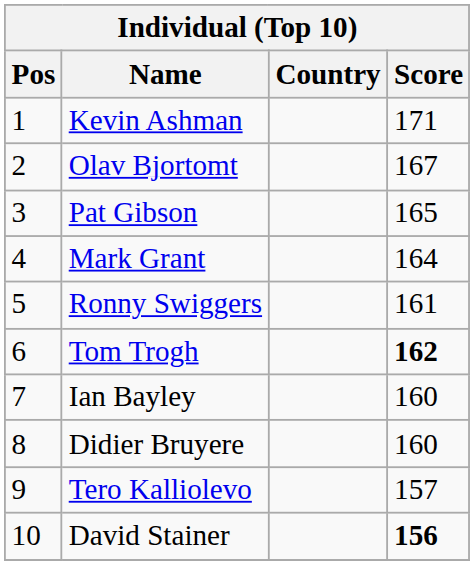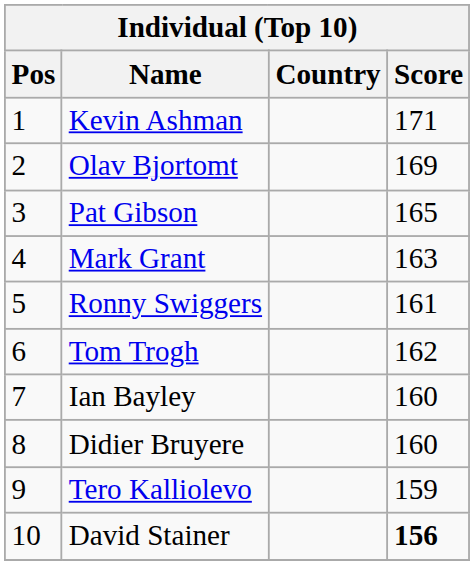 <table class="wikitable">
 <tr>
 <th colspan="4">Individual (Top 10)</th>
 </tr>
 <tr>
 <th>Pos</th>
 <th>Name</th>
 <th>Country</th>
 <th>Score</th>
 </tr>
 <tr>
 <td>1</td>
 <td><a href='#'>Kevin Ashman</a></td>
 <td></td>
 <td>171</td>
 </tr>
 <tr>
 <td>2</td>
 <td><a href='#'>Olav Bjortomt</a></td>
 <td></td>
-<td>167</td>
+<td>169</td>
 </tr>
 <tr>
 <td>3</td>
 <td><a href='#'>Pat Gibson</a></td>
 <td></td>
 <td>165</td>
 </tr>
 <tr>
 <td>4</td>
 <td><a href='#'>Mark Grant</a></td>
 <td></td>
-<td>164</td>
+<td>163</td>
 </tr>
 <tr>
 <td>5</td>
 <td><a href='#'>Ronny Swiggers</a></td>
 <td></td>
 <td>161</td>
 </tr>
 <tr>
 <td>6</td>
 <td><a href='#'>Tom Trogh</a></td>
 <td></td>
-<td><strong>162</strong></td>
+<td>162</td>
 </tr>
 <tr>
 <td>7</td>
 <td>Ian Bayley</td>
 <td></td>
 <td>160</td>
 </tr>
 <tr>
 <td>8</td>
 <td>Didier Bruyere</td>
 <td></td>
 <td>160</td>
 </tr>
 <tr>
 <td>9</td>
 <td><a href='#'>Tero Kalliolevo</a></td>
 <td></td>
-<td>157</td>
+<td>159</td>
 </tr>
 <tr>
 <td>10</td>
 <td>David Stainer</td>
 <td></td>
 <td><strong>156</strong></td>
 </tr>
 <tr>
 </tr>
 </table>
